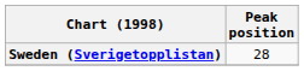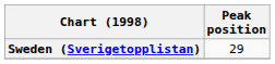 <table class="wikitable sortable plainrowheaders">
 <tr>
 <th>Chart (1998)</th>
 <th>Peak<br>position</th>
 </tr>
 <tr>
 <th scope="row">Sweden (<a href='#'>Sverigetopplistan</a>)</th>
-<td align="center">28</td>
+<td align="center">29</td>
 </tr>
 <tr>
 </tr>
 </table>
